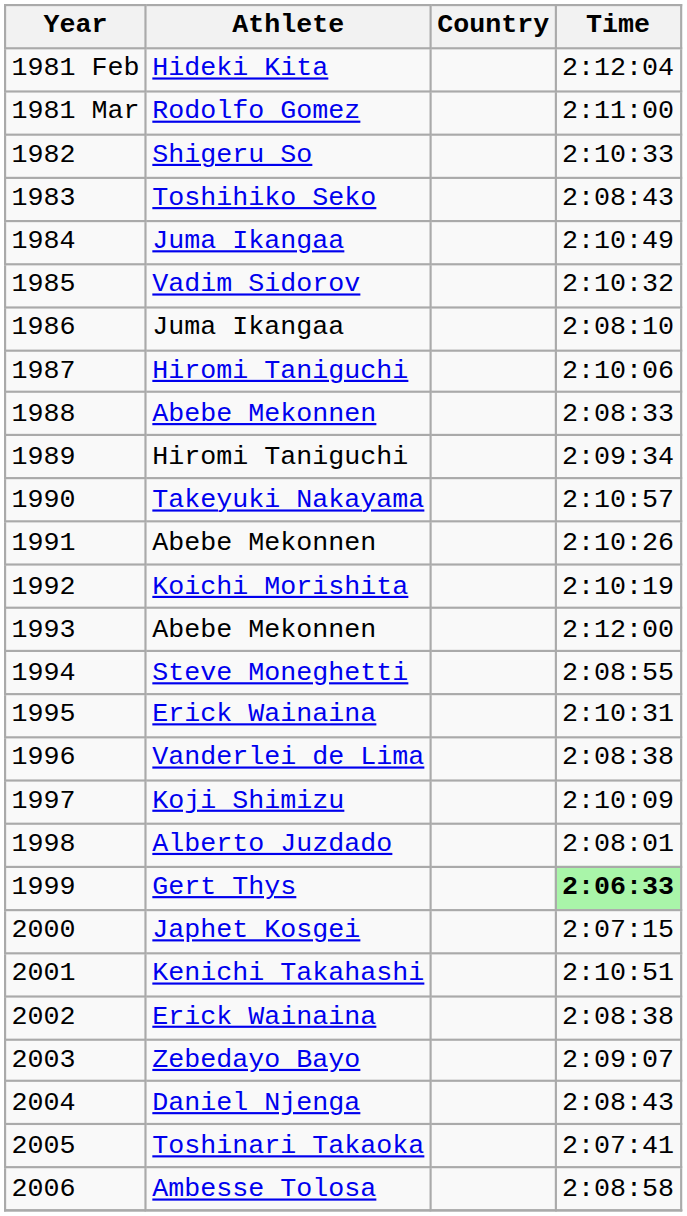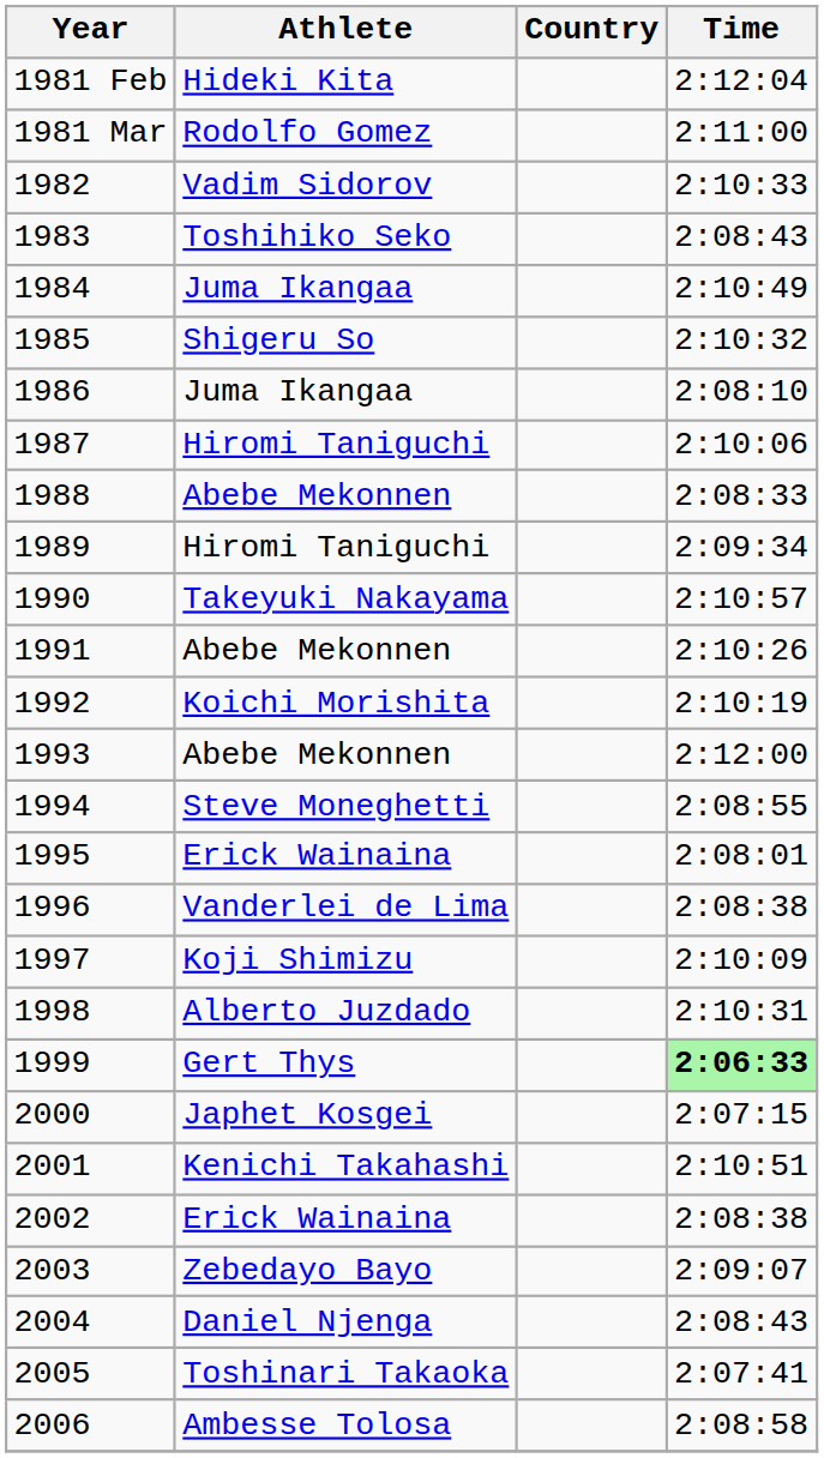 <table class="wikitable" style="font-size:95%;">
 <tr>
 <th>Year</th>
 <th>Athlete</th>
 <th>Country</th>
 <th>Time</th>
 </tr>
 <tr>
 <td>1981 Feb</td>
 <td><a href='#'>Hideki Kita</a></td>
 <td></td>
 <td>2:12:04</td>
 </tr>
 <tr>
 <td>1981 Mar</td>
 <td><a href='#'>Rodolfo Gomez</a></td>
 <td></td>
 <td>2:11:00</td>
 </tr>
 <tr>
 <td>1982</td>
-<td><a href='#'>Shigeru So</a></td>
+<td><a href='#'>Vadim Sidorov</a></td>
 <td></td>
 <td>2:10:33</td>
 </tr>
 <tr>
 <td>1983</td>
 <td><a href='#'>Toshihiko Seko</a></td>
 <td></td>
 <td>2:08:43</td>
 </tr>
 <tr>
 <td>1984</td>
 <td><a href='#'>Juma Ikangaa</a></td>
 <td></td>
 <td>2:10:49</td>
 </tr>
 <tr>
 <td>1985</td>
-<td><a href='#'>Vadim Sidorov</a></td>
+<td><a href='#'>Shigeru So</a></td>
 <td></td>
 <td>2:10:32</td>
 </tr>
 <tr>
 <td>1986</td>
 <td>Juma Ikangaa</td>
 <td></td>
 <td>2:08:10</td>
 </tr>
 <tr>
 <td>1987</td>
 <td><a href='#'>Hiromi Taniguchi</a></td>
 <td></td>
 <td>2:10:06</td>
 </tr>
 <tr>
 <td>1988</td>
 <td><a href='#'>Abebe Mekonnen</a></td>
 <td></td>
 <td>2:08:33</td>
 </tr>
 <tr>
 <td>1989</td>
 <td>Hiromi Taniguchi</td>
 <td></td>
 <td>2:09:34</td>
 </tr>
 <tr>
 <td>1990</td>
 <td><a href='#'>Takeyuki Nakayama</a></td>
 <td></td>
 <td>2:10:57</td>
 </tr>
 <tr>
 <td>1991</td>
 <td>Abebe Mekonnen</td>
 <td></td>
 <td>2:10:26</td>
 </tr>
 <tr>
 <td>1992</td>
 <td><a href='#'>Koichi Morishita</a></td>
 <td></td>
 <td>2:10:19</td>
 </tr>
 <tr>
 <td>1993</td>
 <td>Abebe Mekonnen</td>
 <td></td>
 <td>2:12:00</td>
 </tr>
 <tr>
 <td>1994</td>
 <td><a href='#'>Steve Moneghetti</a></td>
 <td></td>
 <td>2:08:55</td>
 </tr>
 <tr>
 <td>1995</td>
 <td><a href='#'>Erick Wainaina</a></td>
 <td></td>
-<td>2:10:31</td>
+<td>2:08:01</td>
 </tr>
 <tr>
 <td>1996</td>
 <td><a href='#'>Vanderlei de Lima</a></td>
 <td></td>
 <td>2:08:38</td>
 </tr>
 <tr>
 <td>1997</td>
 <td><a href='#'>Koji Shimizu</a></td>
 <td></td>
 <td>2:10:09</td>
 </tr>
 <tr>
 <td>1998</td>
 <td><a href='#'>Alberto Juzdado</a></td>
 <td></td>
-<td>2:08:01</td>
+<td>2:10:31</td>
 </tr>
 <tr>
 <td>1999</td>
 <td><a href='#'>Gert Thys</a></td>
 <td></td>
 <td bgcolor=#A9F5A9><strong>2:06:33</strong></td>
 </tr>
 <tr>
 <td>2000</td>
 <td><a href='#'>Japhet Kosgei</a></td>
 <td></td>
 <td>2:07:15</td>
 </tr>
 <tr>
 <td>2001</td>
 <td><a href='#'>Kenichi Takahashi</a></td>
 <td></td>
 <td>2:10:51</td>
 </tr>
 <tr>
 <td>2002</td>
 <td><a href='#'>Erick Wainaina</a></td>
 <td></td>
 <td>2:08:38</td>
 </tr>
 <tr>
 <td>2003</td>
 <td><a href='#'>Zebedayo Bayo</a></td>
 <td></td>
 <td>2:09:07</td>
 </tr>
 <tr>
 <td>2004</td>
 <td><a href='#'>Daniel Njenga</a></td>
 <td></td>
 <td>2:08:43</td>
 </tr>
 <tr>
 <td>2005</td>
 <td><a href='#'>Toshinari Takaoka</a></td>
 <td></td>
 <td>2:07:41</td>
 </tr>
 <tr>
 <td>2006</td>
 <td><a href='#'>Ambesse Tolosa</a></td>
 <td></td>
 <td>2:08:58</td>
 </tr>
 <tr>
 </tr>
 </table>
